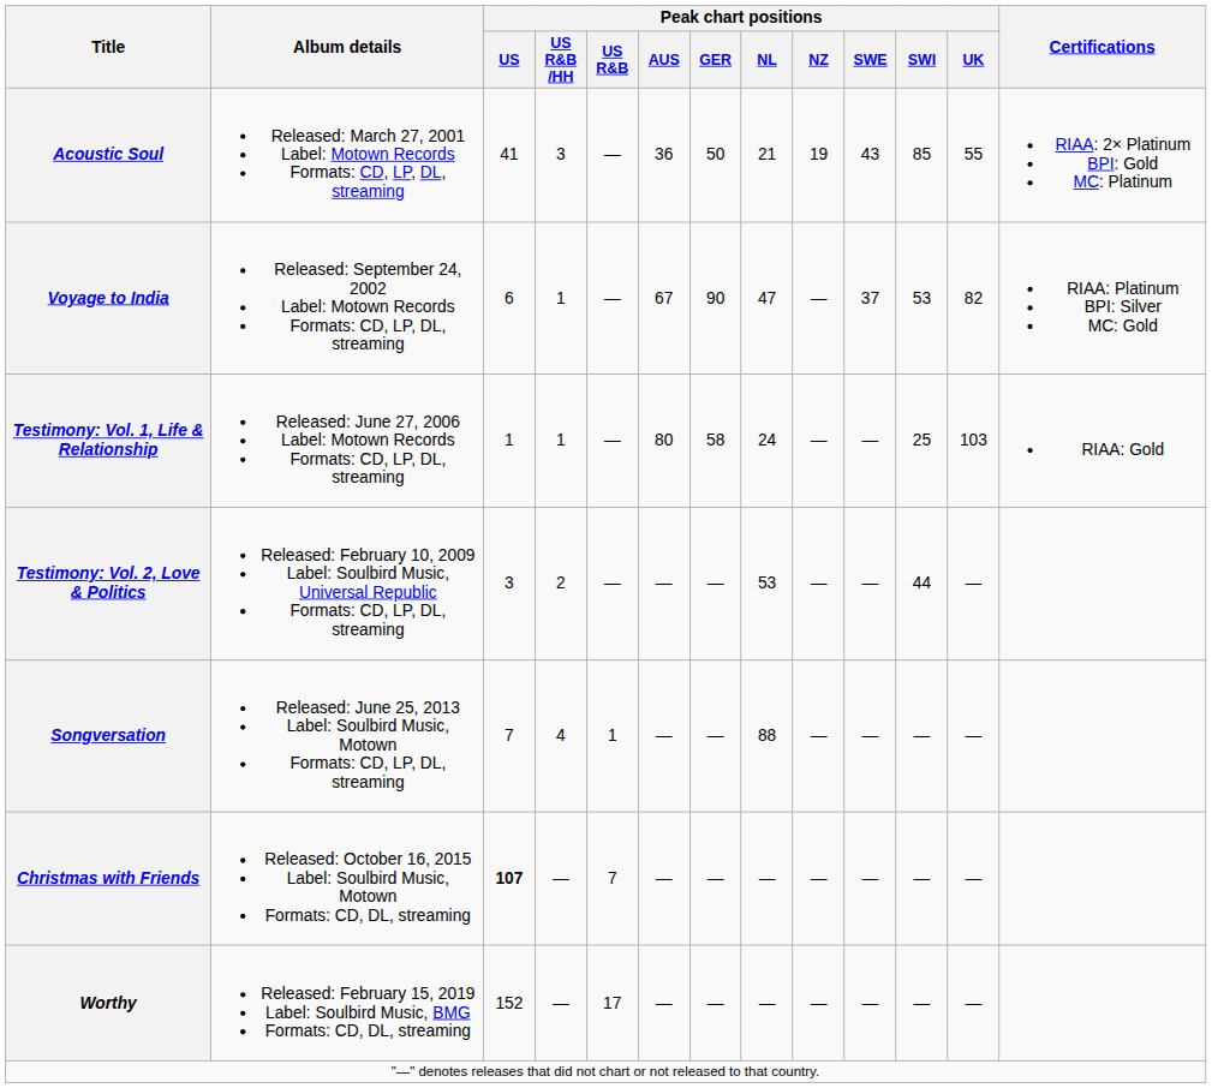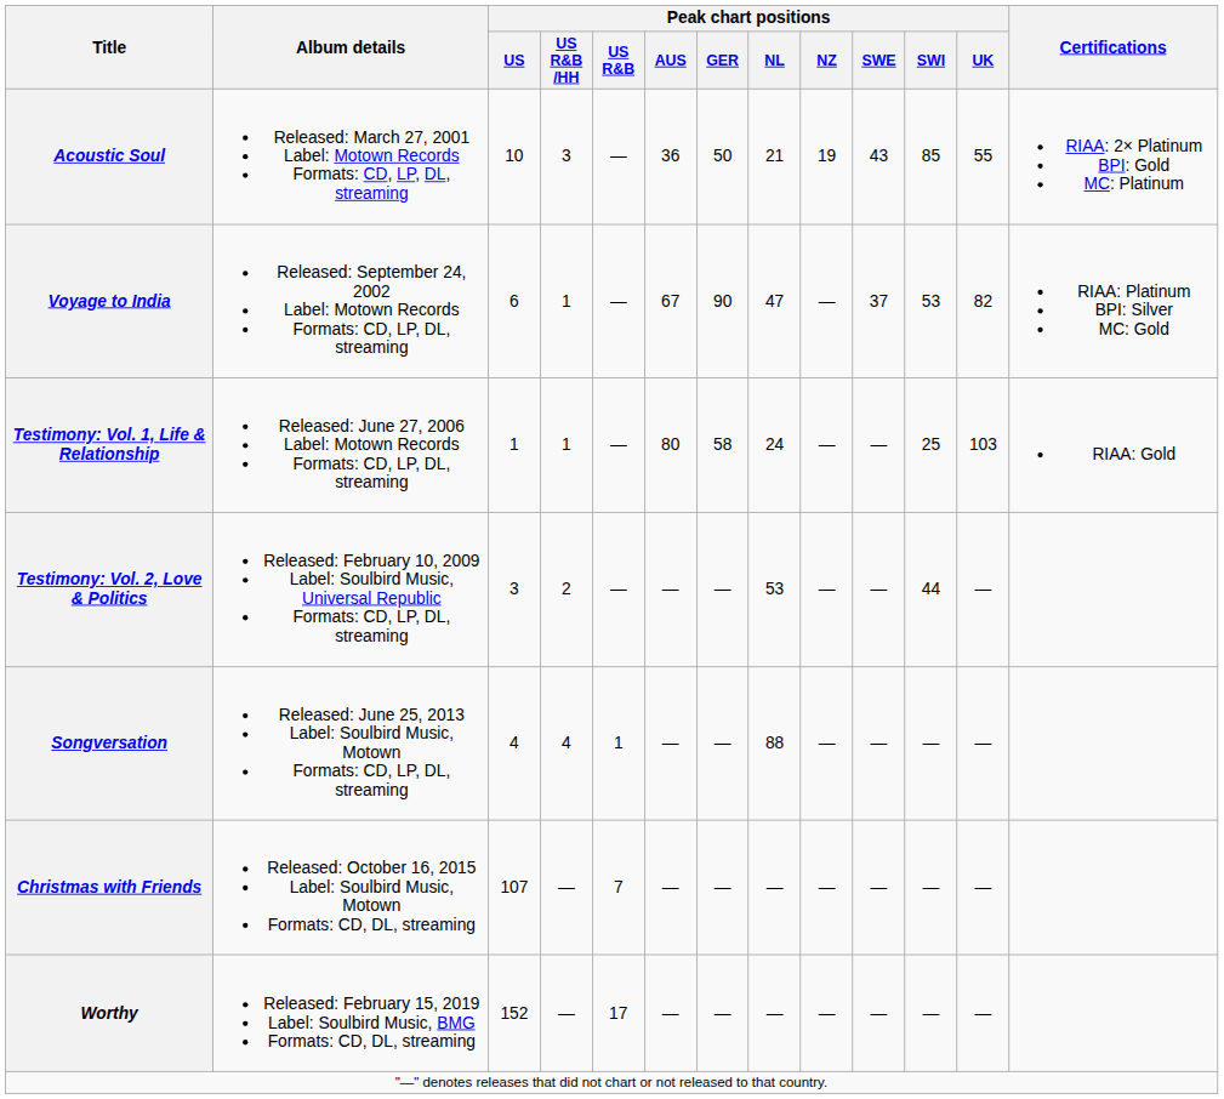 <table class="wikitable plainrowheaders" style="text-align:center;">
 <tr>
 <th scope="col" rowspan="2" style="width:12em;">Title</th>
 <th scope="col" rowspan="2" style="width:16em;">Album details</th>
 <th scope="col" colspan="10">Peak chart positions</th>
 <th scope="col" rowspan="2" style="width:12em;"><a href='#'>Certifications</a></th>
 </tr>
 <tr>
 <th scope="col" style="width:3em;font-size:90%;"><a href='#'>US</a><br></th>
 <th scope="col" style="width:3em;font-size:90%;"><a href='#'>US<br>R&B<br>/HH</a><br></th>
 <th scope="col" style="width:3em;font-size:90%;"><a href='#'>US<br>R&B</a><br></th>
 <th scope="col" style="width:3em;font-size:90%;"><a href='#'>AUS</a><br></th>
 <th scope="col" style="width:3em;font-size:90%;"><a href='#'>GER</a><br></th>
 <th scope="col" style="width:3em;font-size:90%;"><a href='#'>NL</a><br></th>
 <th scope="col" style="width:3em;font-size:90%;"><a href='#'>NZ</a><br></th>
 <th scope="col" style="width:3em;font-size:90%;"><a href='#'>SWE</a><br></th>
 <th scope="col" style="width:3em;font-size:90%;"><a href='#'>SWI</a><br></th>
 <th scope="col" style="width:3em;font-size:90%;"><a href='#'>UK</a><br></th>
 </tr>
 <tr>
 <th scope="row"><em><a href='#'>Acoustic Soul</a></em></th>
 <td><br><ul><li>Released: March 27, 2001</li><li>Label: <a href='#'>Motown Records</a></li><li>Formats: <a href='#'>CD</a>, <a href='#'>LP</a>, <a href='#'>DL</a>, <a href='#'>streaming</a></li></ul></td>
-<td>41</td>
+<td>10</td>
 <td>3</td>
 <td>—</td>
 <td>36</td>
 <td>50</td>
 <td>21</td>
 <td>19</td>
 <td>43</td>
 <td>85</td>
 <td>55</td>
 <td><br><ul><li><a href='#'>RIAA</a>: 2× Platinum</li><li><a href='#'>BPI</a>: Gold</li><li><a href='#'>MC</a>: Platinum</li></ul></td>
 </tr>
 <tr>
 <th scope="row"><em><a href='#'>Voyage to India</a></em></th>
 <td><br><ul><li>Released: September 24, 2002</li><li>Label: Motown Records</li><li>Formats: CD, LP, DL, streaming</li></ul></td>
 <td>6</td>
 <td>1</td>
 <td>—</td>
 <td>67</td>
 <td>90</td>
 <td>47</td>
 <td>—</td>
 <td>37</td>
 <td>53</td>
 <td>82</td>
 <td><br><ul><li>RIAA: Platinum</li><li>BPI: Silver</li><li>MC: Gold</li></ul></td>
 </tr>
 <tr>
 <th scope="row"><em><a href='#'>Testimony: Vol. 1, Life & Relationship</a></em></th>
 <td><br><ul><li>Released: June 27, 2006</li><li>Label: Motown Records</li><li>Formats: CD, LP, DL, streaming</li></ul></td>
 <td>1</td>
 <td>1</td>
 <td>—</td>
 <td>80</td>
 <td>58</td>
 <td>24</td>
 <td>—</td>
 <td>—</td>
 <td>25</td>
 <td>103</td>
 <td><br><ul><li>RIAA: Gold</li></ul></td>
 </tr>
 <tr>
 <th scope="row"><em><a href='#'>Testimony: Vol. 2, Love & Politics</a></em></th>
 <td><br><ul><li>Released: February 10, 2009</li><li>Label: Soulbird Music, <a href='#'>Universal Republic</a></li><li>Formats: CD, LP, DL, streaming</li></ul></td>
 <td>3</td>
 <td>2</td>
 <td>—</td>
 <td>—</td>
 <td>—</td>
 <td>53</td>
 <td>—</td>
 <td>—</td>
 <td>44</td>
 <td>—</td>
 <td></td>
 </tr>
 <tr>
 <th scope="row"><em><a href='#'>Songversation</a></em></th>
 <td><br><ul><li>Released: June 25, 2013</li><li>Label: Soulbird Music, Motown</li><li>Formats: CD, LP, DL, streaming</li></ul></td>
-<td>7</td>
+<td>4</td>
 <td>4</td>
 <td>1</td>
 <td>—</td>
 <td>—</td>
 <td>88</td>
 <td>—</td>
 <td>—</td>
 <td>—</td>
 <td>—</td>
 <td></td>
 </tr>
 <tr>
 <th scope="row"><em><a href='#'>Christmas with Friends</a></em><br></th>
 <td><br><ul><li>Released: October 16, 2015</li><li>Label: Soulbird Music, Motown</li><li>Formats: CD, DL, streaming</li></ul></td>
-<td><strong>107</strong></td>
+<td>107</td>
 <td>—</td>
 <td>7</td>
 <td>—</td>
 <td>—</td>
 <td>—</td>
 <td>—</td>
 <td>—</td>
 <td>—</td>
 <td>—</td>
 <td></td>
 </tr>
 <tr>
 <th scope="row"><em>Worthy</em></th>
 <td><br><ul><li>Released: February 15, 2019</li><li>Label: Soulbird Music, <a href='#'>BMG</a></li><li>Formats: CD, DL, streaming</li></ul></td>
 <td>152</td>
 <td>—</td>
 <td>17</td>
 <td>—</td>
 <td>—</td>
 <td>—</td>
 <td>—</td>
 <td>—</td>
 <td>—</td>
 <td>—</td>
 <td></td>
 </tr>
 <tr>
 <td colspan="16" style="font-size:10pt">"—" denotes releases that did not chart or not released to that country.</td>
 </tr>
 </table>
